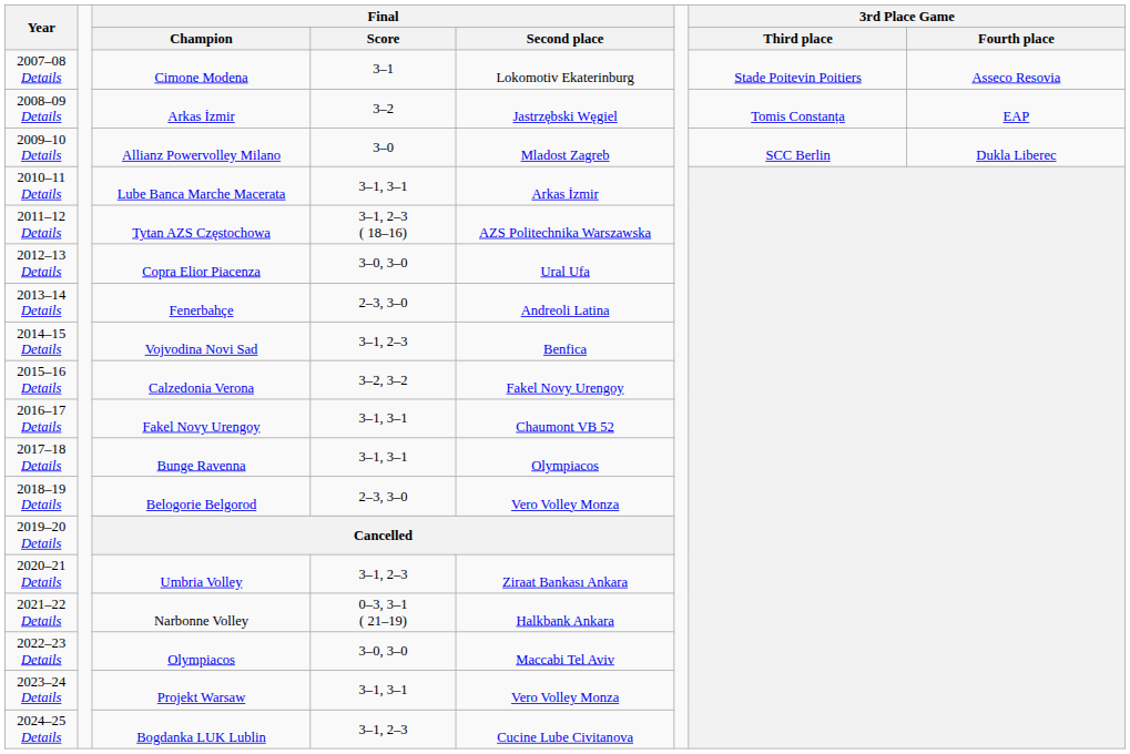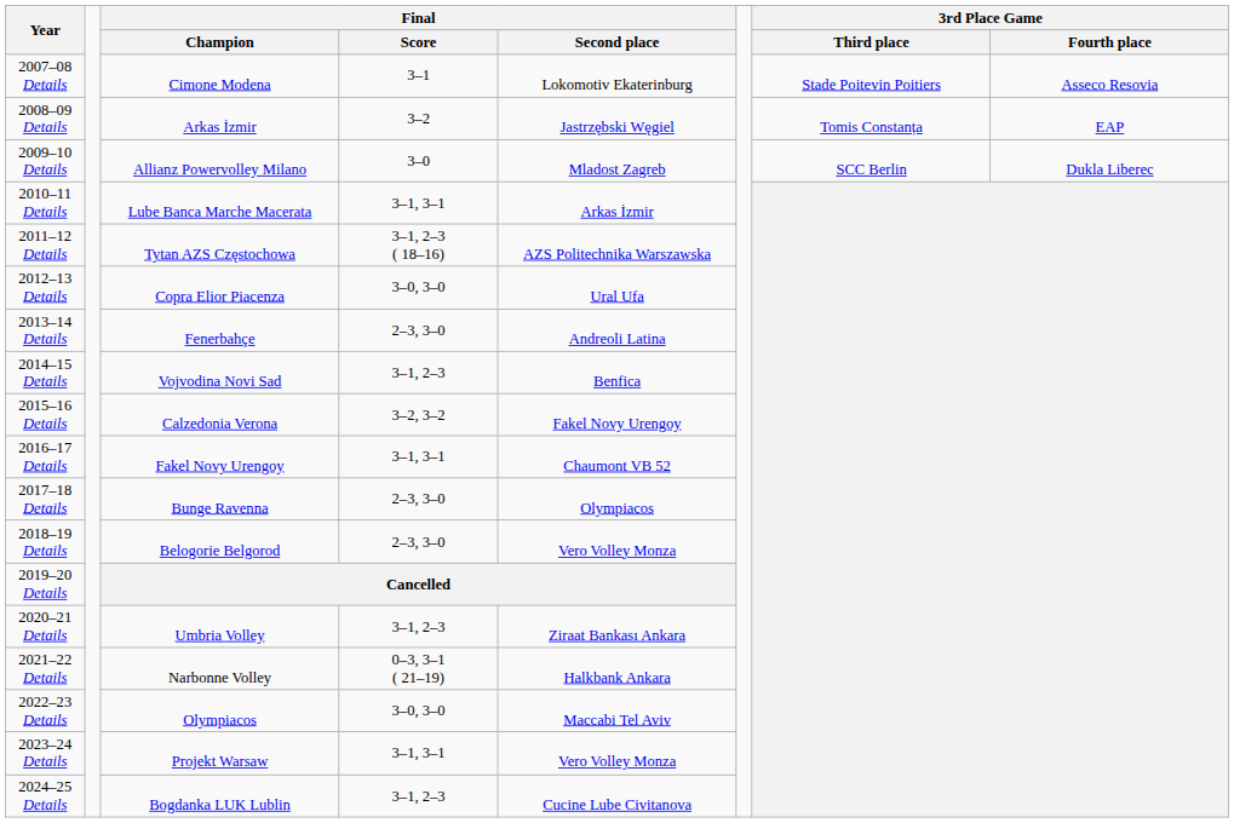 <table class="wikitable" style="font-size: 97%; text-align: center;">
 <tr>
 <th rowspan="2" style="width:5%;">Year</th>
 <td style="width:1%;" rowspan="20"></td>
 <th colspan=3>Final</th>
 <td style="width:1%;" rowspan="20"></td>
 <th colspan=2>3rd Place Game</th>
 </tr>
 <tr>
 <th width=15%>Champion</th>
 <th width=10%>Score</th>
 <th width=15%>Second place</th>
 <th width=15%>Third place</th>
 <th width=15%>Fourth place</th>
 </tr>
 <tr>
 <td>2007–08<br><em><a href='#'>Details</a></em></td>
 <td><br> <a href='#'>Cimone Modena</a></td>
 <td>3–1</td>
 <td><br> Lokomotiv Ekaterinburg</td>
 <td><br> <a href='#'>Stade Poitevin Poitiers</a></td>
 <td><br> <a href='#'>Asseco Resovia</a></td>
 </tr>
 <tr>
 <td>2008–09<br><em><a href='#'>Details</a></em></td>
 <td><br> <a href='#'>Arkas İzmir</a></td>
 <td>3–2</td>
 <td><br> <a href='#'>Jastrzębski Węgiel</a></td>
 <td><br> <a href='#'>Tomis Constanța</a></td>
 <td><br> <a href='#'>EAP</a></td>
 </tr>
 <tr>
 <td>2009–10<br><em><a href='#'>Details</a></em></td>
 <td><br> <a href='#'>Allianz Powervolley Milano</a></td>
 <td>3–0</td>
 <td><br> <a href='#'>Mladost Zagreb</a></td>
 <td><br> <a href='#'>SCC Berlin</a></td>
 <td><br> <a href='#'>Dukla Liberec</a></td>
 </tr>
 <tr>
 <td>2010–11<br><em><a href='#'>Details</a></em></td>
 <td><br> <a href='#'>Lube Banca Marche Macerata</a></td>
 <td>3–1, 3–1</td>
 <td><br> <a href='#'>Arkas İzmir</a></td>
 <th colspan=2 rowspan=15></th>
 </tr>
 <tr>
 <td>2011–12<br><em><a href='#'>Details</a></em></td>
 <td><br> <a href='#'>Tytan AZS Częstochowa</a></td>
 <td>3–1, 2–3<br> ( 18–16)</td>
 <td><br> <a href='#'>AZS Politechnika Warszawska</a></td>
 </tr>
 <tr>
 <td>2012–13<br><em><a href='#'>Details</a></em></td>
 <td><br> <a href='#'>Copra Elior Piacenza</a></td>
 <td>3–0, 3–0</td>
 <td><br> <a href='#'>Ural Ufa</a></td>
 </tr>
 <tr>
 <td>2013–14<br><em><a href='#'>Details</a></em></td>
 <td><br> <a href='#'>Fenerbahçe</a></td>
 <td>2–3, 3–0</td>
 <td><br> <a href='#'>Andreoli Latina</a></td>
 </tr>
 <tr>
 <td>2014–15<br><em><a href='#'>Details</a></em></td>
 <td><br> <a href='#'>Vojvodina Novi Sad</a></td>
 <td>3–1, 2–3</td>
 <td><br> <a href='#'>Benfica</a></td>
 </tr>
 <tr>
 <td>2015–16<br><em><a href='#'>Details</a></em></td>
 <td><br> <a href='#'>Calzedonia Verona</a></td>
 <td>3–2, 3–2</td>
 <td><br> <a href='#'>Fakel Novy Urengoy</a></td>
 </tr>
 <tr>
 <td>2016–17<br><em><a href='#'>Details</a></em></td>
 <td><br> <a href='#'>Fakel Novy Urengoy</a></td>
 <td>3–1, 3–1</td>
 <td><br> <a href='#'>Chaumont VB 52</a></td>
 </tr>
 <tr>
 <td>2017–18<br><em><a href='#'>Details</a></em></td>
 <td><br> <a href='#'>Bunge Ravenna</a></td>
-<td>3–1, 3–1</td>
+<td>2–3, 3–0</td>
 <td><br> <a href='#'>Olympiacos</a></td>
 </tr>
 <tr>
 <td>2018–19<br><em><a href='#'>Details</a></em></td>
 <td><br> <a href='#'>Belogorie Belgorod</a></td>
 <td>2–3, 3–0</td>
 <td><br> <a href='#'>Vero Volley Monza</a></td>
 </tr>
 <tr>
 <td>2019–20<br><em><a href='#'>Details</a></em></td>
 <th colspan=3>Cancelled</th>
 </tr>
 <tr>
 <td>2020–21<br><em><a href='#'>Details</a></em></td>
 <td><br> <a href='#'>Umbria Volley</a></td>
 <td>3–1, 2–3</td>
 <td><br> <a href='#'>Ziraat Bankası Ankara</a></td>
 </tr>
 <tr>
 <td>2021–22<br><em><a href='#'>Details</a></em></td>
 <td><br> Narbonne Volley</td>
 <td>0–3, 3–1<br>( 21–19)</td>
 <td><br> <a href='#'>Halkbank Ankara</a></td>
 </tr>
 <tr>
 <td>2022–23<br><em><a href='#'>Details</a></em></td>
 <td><br> <a href='#'>Olympiacos</a></td>
 <td>3–0, 3–0</td>
 <td><br> <a href='#'>Maccabi Tel Aviv</a></td>
 </tr>
 <tr>
 <td>2023–24<br><em><a href='#'>Details</a></em></td>
 <td><br> <a href='#'>Projekt Warsaw</a></td>
 <td>3–1, 3–1</td>
 <td><br> <a href='#'>Vero Volley Monza</a></td>
 </tr>
 <tr>
 <td>2024–25<br><em><a href='#'>Details</a></em></td>
 <td><br> <a href='#'>Bogdanka LUK Lublin</a></td>
 <td>3–1, 2–3</td>
 <td><br> <a href='#'>Cucine Lube Civitanova</a></td>
 </tr>
 </table>
